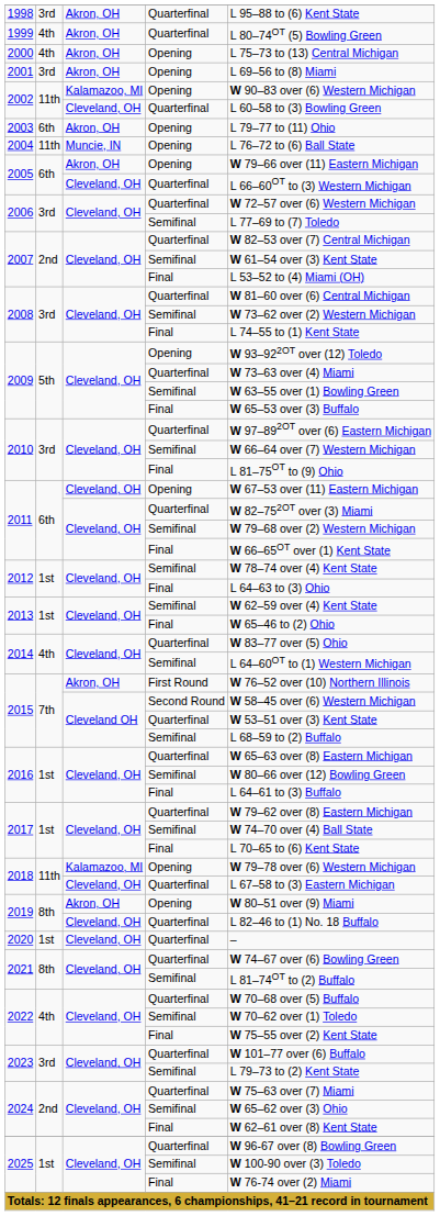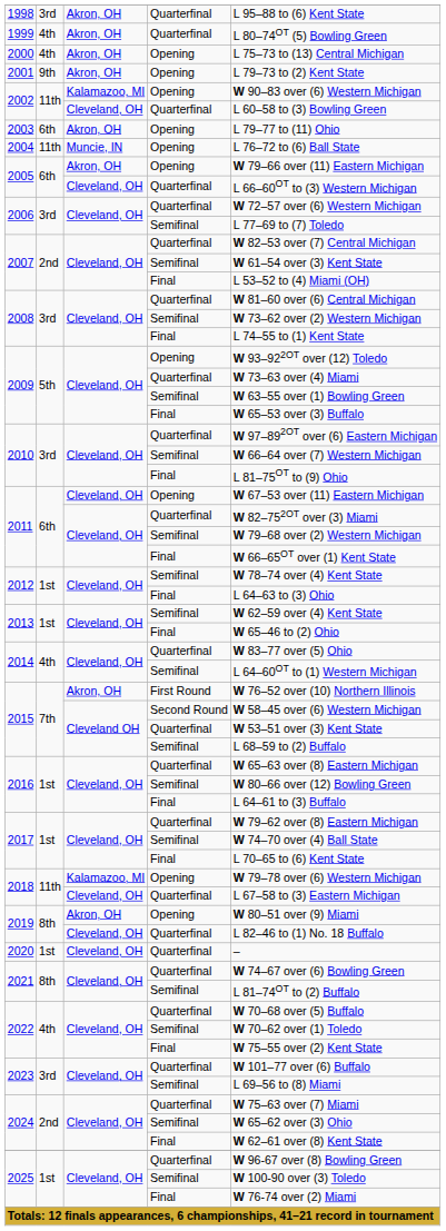 <table class="wikitable">
 <tr>
 </tr>
 <tr>
 <td><a href='#'>1998</a></td>
 <td>3rd</td>
 <td><a href='#'>Akron, OH</a></td>
 <td>Quarterfinal</td>
 <td>L 95–88 to (6) <a href='#'>Kent State</a></td>
 </tr>
 <tr>
 <td><a href='#'>1999</a></td>
 <td>4th</td>
 <td><a href='#'>Akron, OH</a></td>
 <td>Quarterfinal</td>
 <td>L 80–74<sup>OT</sup> (5) <a href='#'>Bowling Green</a></td>
 </tr>
 <tr>
 <td><a href='#'>2000</a></td>
 <td>4th</td>
 <td><a href='#'>Akron, OH</a></td>
 <td>Opening</td>
 <td>L 75–73 to (13) <a href='#'>Central Michigan</a></td>
 </tr>
 <tr>
 <td><a href='#'>2001</a></td>
-<td>3rd</td>
+<td>9th</td>
 <td><a href='#'>Akron, OH</a></td>
 <td>Opening</td>
-<td>L 69–56 to (8) <a href='#'>Miami</a></td>
+<td>L 79–73 to (2)  <a href='#'>Kent State</a></td>
 </tr>
 <tr>
 <td rowspan=2><a href='#'>2002</a></td>
 <td rowspan=2>11th</td>
 <td><a href='#'>Kalamazoo, MI</a></td>
 <td>Opening</td>
 <td><strong>W</strong> 90–83 over (6) <a href='#'>Western Michigan</a></td>
 </tr>
 <tr>
 <td><a href='#'>Cleveland, OH</a></td>
 <td>Quarterfinal</td>
 <td>L 60–58 to (3) <a href='#'>Bowling Green</a></td>
 </tr>
 <tr>
 <td><a href='#'>2003</a></td>
 <td>6th</td>
 <td><a href='#'>Akron, OH</a></td>
 <td>Opening</td>
 <td>L 79–77 to (11) <a href='#'>Ohio</a></td>
 </tr>
 <tr>
 <td><a href='#'>2004</a></td>
 <td>11th</td>
 <td><a href='#'>Muncie, IN</a></td>
 <td>Opening</td>
 <td>L 76–72 to (6) <a href='#'>Ball State</a></td>
 </tr>
 <tr>
 <td rowspan=2><a href='#'>2005</a></td>
 <td rowspan=2>6th</td>
 <td><a href='#'>Akron, OH</a></td>
 <td>Opening</td>
 <td><strong>W</strong> 79–66 over (11) <a href='#'>Eastern Michigan</a></td>
 </tr>
 <tr>
 <td><a href='#'>Cleveland, OH</a></td>
 <td>Quarterfinal</td>
 <td>L 66–60<sup>OT</sup> to (3) <a href='#'>Western Michigan</a></td>
 </tr>
 <tr>
 <td rowspan=2><a href='#'>2006</a></td>
 <td rowspan=2>3rd</td>
 <td rowspan=2><a href='#'>Cleveland, OH</a></td>
 <td>Quarterfinal</td>
 <td><strong>W</strong> 72–57 over (6) <a href='#'>Western Michigan</a></td>
 </tr>
 <tr>
 <td>Semifinal</td>
 <td>L 77–69 to (7) <a href='#'>Toledo</a></td>
 </tr>
 <tr>
 <td rowspan=3><a href='#'>2007</a></td>
 <td rowspan=3>2nd</td>
 <td rowspan=3><a href='#'>Cleveland, OH</a></td>
 <td>Quarterfinal</td>
 <td><strong>W</strong> 82–53 over (7) <a href='#'>Central Michigan</a></td>
 </tr>
 <tr>
 <td>Semifinal</td>
 <td><strong>W</strong> 61–54 over (3) <a href='#'>Kent State</a></td>
 </tr>
 <tr>
 <td>Final</td>
 <td>L 53–52 to (4) <a href='#'>Miami (OH)</a></td>
 </tr>
 <tr>
 <td rowspan=3><a href='#'>2008</a></td>
 <td rowspan=3>3rd</td>
 <td rowspan=3><a href='#'>Cleveland, OH</a></td>
 <td>Quarterfinal</td>
 <td><strong>W</strong> 81–60 over (6) <a href='#'>Central Michigan</a></td>
 </tr>
 <tr>
 <td>Semifinal</td>
 <td><strong>W</strong> 73–62 over (2) <a href='#'>Western Michigan</a></td>
 </tr>
 <tr>
 <td>Final</td>
 <td>L 74–55 to (1) <a href='#'>Kent State</a></td>
 </tr>
 <tr>
 <td rowspan=4><a href='#'>2009</a></td>
 <td rowspan=4>5th</td>
 <td rowspan=4><a href='#'>Cleveland, OH</a></td>
 <td>Opening</td>
 <td><strong>W</strong> 93–92<sup>2OT</sup> over (12) <a href='#'>Toledo</a></td>
 </tr>
 <tr>
 <td>Quarterfinal</td>
 <td><strong>W</strong> 73–63 over (4) <a href='#'>Miami</a></td>
 </tr>
 <tr>
 <td>Semifinal</td>
 <td><strong>W</strong> 63–55 over (1) <a href='#'>Bowling Green</a></td>
 </tr>
 <tr>
 <td>Final</td>
 <td><strong>W</strong> 65–53 over (3) <a href='#'>Buffalo</a></td>
 </tr>
 <tr>
 <td rowspan=3><a href='#'>2010</a></td>
 <td rowspan=3>3rd</td>
 <td rowspan=3><a href='#'>Cleveland, OH</a></td>
 <td>Quarterfinal</td>
 <td><strong>W</strong> 97–89<sup>2OT</sup> over (6) <a href='#'>Eastern Michigan</a></td>
 </tr>
 <tr>
 <td>Semifinal</td>
 <td><strong>W</strong> 66–64 over (7) <a href='#'>Western Michigan</a></td>
 </tr>
 <tr>
 <td>Final</td>
 <td>L 81–75<sup>OT</sup> to (9) <a href='#'>Ohio</a></td>
 </tr>
 <tr>
 <td rowspan=4><a href='#'>2011</a></td>
 <td rowspan=4>6th</td>
 <td><a href='#'>Cleveland, OH</a></td>
 <td>Opening</td>
 <td><strong>W</strong> 67–53 over (11) <a href='#'>Eastern Michigan</a></td>
 </tr>
 <tr>
 <td rowspan=3><a href='#'>Cleveland, OH</a></td>
 <td>Quarterfinal</td>
 <td><strong>W</strong> 82–75<sup>2OT</sup> over (3) <a href='#'>Miami</a></td>
 </tr>
 <tr>
 <td>Semifinal</td>
 <td><strong>W</strong> 79–68 over (2) <a href='#'>Western Michigan</a></td>
 </tr>
 <tr>
 <td>Final</td>
 <td><strong>W</strong> 66–65<sup>OT</sup> over (1) <a href='#'>Kent State</a></td>
 </tr>
 <tr>
 <td rowspan=2><a href='#'>2012</a></td>
 <td rowspan=2>1st</td>
 <td rowspan=2><a href='#'>Cleveland, OH</a></td>
 <td>Semifinal</td>
 <td><strong>W</strong> 78–74 over (4) <a href='#'>Kent State</a></td>
 </tr>
 <tr>
 <td>Final</td>
 <td>L 64–63 to (3) <a href='#'>Ohio</a></td>
 </tr>
 <tr>
 <td rowspan=2><a href='#'>2013</a></td>
 <td rowspan=2>1st</td>
 <td rowspan=2><a href='#'>Cleveland, OH</a></td>
 <td>Semifinal</td>
 <td><strong>W</strong> 62–59 over (4) <a href='#'>Kent State</a></td>
 </tr>
 <tr>
 <td>Final</td>
 <td><strong>W</strong> 65–46 to (2) <a href='#'>Ohio</a></td>
 </tr>
 <tr>
 <td rowspan=2><a href='#'>2014</a></td>
 <td rowspan=2>4th</td>
 <td rowspan=2><a href='#'>Cleveland, OH</a></td>
 <td>Quarterfinal</td>
 <td><strong>W</strong> 83–77 over (5) <a href='#'>Ohio</a></td>
 </tr>
 <tr>
 <td>Semifinal</td>
 <td>L 64–60<sup>OT</sup> to (1) <a href='#'>Western Michigan</a></td>
 </tr>
 <tr>
 <td rowspan=4><a href='#'>2015</a></td>
 <td rowspan=4>7th</td>
 <td><a href='#'>Akron, OH</a></td>
 <td>First Round</td>
 <td><strong>W</strong> 76–52 over (10) <a href='#'>Northern Illinois</a></td>
 </tr>
 <tr>
 <td rowspan=3><a href='#'>Cleveland OH</a></td>
 <td>Second Round</td>
 <td><strong>W</strong> 58–45 over (6) <a href='#'>Western Michigan</a></td>
 </tr>
 <tr>
 <td>Quarterfinal</td>
 <td><strong>W</strong> 53–51 over (3) <a href='#'>Kent State</a></td>
 </tr>
 <tr>
 <td>Semifinal</td>
 <td>L 68–59 to (2) <a href='#'>Buffalo</a></td>
 </tr>
 <tr>
 <td rowspan=3><a href='#'>2016</a></td>
 <td rowspan=3>1st</td>
 <td rowspan=3><a href='#'>Cleveland, OH</a></td>
 <td>Quarterfinal</td>
 <td><strong>W</strong> 65–63 over (8) <a href='#'>Eastern Michigan</a></td>
 </tr>
 <tr>
 <td>Semifinal</td>
 <td><strong>W</strong> 80–66 over (12) <a href='#'>Bowling Green</a></td>
 </tr>
 <tr>
 <td>Final</td>
 <td>L 64–61 to (3) <a href='#'>Buffalo</a></td>
 </tr>
 <tr>
 <td rowspan=3><a href='#'>2017</a></td>
 <td rowspan=3>1st</td>
 <td rowspan=3><a href='#'>Cleveland, OH</a></td>
 <td>Quarterfinal</td>
 <td><strong>W</strong> 79–62 over (8) <a href='#'>Eastern Michigan</a></td>
 </tr>
 <tr>
 <td>Semifinal</td>
 <td><strong>W</strong> 74–70 over (4) <a href='#'>Ball State</a></td>
 </tr>
 <tr>
 <td>Final</td>
 <td>L 70–65 to (6) <a href='#'>Kent State</a></td>
 </tr>
 <tr>
 <td rowspan=2><a href='#'>2018</a></td>
 <td rowspan=2>11th</td>
 <td><a href='#'>Kalamazoo, MI</a></td>
 <td>Opening</td>
 <td><strong>W</strong> 79–78 over (6) <a href='#'>Western Michigan</a></td>
 </tr>
 <tr>
 <td><a href='#'>Cleveland, OH</a></td>
 <td>Quarterfinal</td>
 <td>L 67–58 to (3) <a href='#'>Eastern Michigan</a></td>
 </tr>
 <tr>
 <td rowspan=2><a href='#'>2019</a></td>
 <td rowspan=2>8th</td>
 <td><a href='#'>Akron, OH</a></td>
 <td>Opening</td>
 <td><strong>W</strong> 80–51 over (9) <a href='#'>Miami</a></td>
 </tr>
 <tr>
 <td><a href='#'>Cleveland, OH</a></td>
 <td>Quarterfinal</td>
 <td>L 82–46 to (1) No. 18 <a href='#'>Buffalo</a></td>
 </tr>
 <tr>
 <td><a href='#'>2020</a></td>
 <td>1st</td>
 <td><a href='#'>Cleveland, OH</a></td>
 <td>Quarterfinal</td>
 <td>–</td>
 </tr>
 <tr>
 <td rowspan=2><a href='#'>2021</a></td>
 <td rowspan=2>8th</td>
 <td rowspan=2><a href='#'>Cleveland, OH</a></td>
 <td>Quarterfinal</td>
 <td><strong>W</strong> 74–67 over (6) <a href='#'>Bowling Green</a></td>
 </tr>
 <tr>
 <td>Semifinal</td>
 <td>L 81–74<sup>OT</sup> to (2)  <a href='#'>Buffalo</a></td>
 </tr>
 <tr>
 <td rowspan=3><a href='#'>2022</a></td>
 <td rowspan=3>4th</td>
 <td rowspan=3><a href='#'>Cleveland, OH</a></td>
 <td>Quarterfinal</td>
 <td><strong>W</strong> 70–68 over (5) <a href='#'>Buffalo</a></td>
 </tr>
 <tr>
 <td>Semifinal</td>
 <td><strong>W</strong> 70–62 over (1)  <a href='#'>Toledo</a></td>
 </tr>
 <tr>
 <td>Final</td>
 <td><strong>W</strong> 75–55 over (2)  <a href='#'>Kent State</a></td>
 </tr>
 <tr>
 <td rowspan=2><a href='#'>2023</a></td>
 <td rowspan=2>3rd</td>
 <td rowspan=2><a href='#'>Cleveland, OH</a></td>
 <td>Quarterfinal</td>
 <td><strong>W</strong> 101–77 over (6) <a href='#'>Buffalo</a></td>
 </tr>
 <tr>
 <td>Semifinal</td>
-<td>L 79–73 to (2)  <a href='#'>Kent State</a></td>
+<td>L 69–56 to (8) <a href='#'>Miami</a></td>
 </tr>
 <tr>
 <td rowspan=3><a href='#'>2024</a></td>
 <td rowspan=3>2nd</td>
 <td rowspan=3><a href='#'>Cleveland, OH</a></td>
 <td>Quarterfinal</td>
 <td><strong>W</strong> 75–63 over (7) <a href='#'>Miami</a></td>
 </tr>
 <tr>
 <td>Semifinal</td>
 <td><strong>W</strong> 65–62 over (3)  <a href='#'>Ohio</a></td>
 </tr>
 <tr>
 <td>Final</td>
 <td><strong>W</strong> 62–61 over (8)  <a href='#'>Kent State</a></td>
 </tr>
 <tr>
 </tr>
 <tr>
 <td rowspan=3><a href='#'>2025</a></td>
 <td rowspan=3>1st</td>
 <td rowspan=3><a href='#'>Cleveland, OH</a></td>
 <td>Quarterfinal</td>
 <td><strong>W</strong> 96-67 over (8) <a href='#'>Bowling Green</a></td>
 </tr>
 <tr>
 <td>Semifinal</td>
 <td><strong>W</strong> 100-90 over (3)  <a href='#'>Toledo</a></td>
 </tr>
 <tr>
 <td>Final</td>
 <td><strong>W</strong> 76-74 over (2)  <a href='#'>Miami</a></td>
 </tr>
 <tr>
 <td ! colspan="5" style="background:#d4af37;"><strong>Totals: 12 finals appearances, 6 championships, 41–21 record in tournament</strong></td>
 </tr>
 </table>
